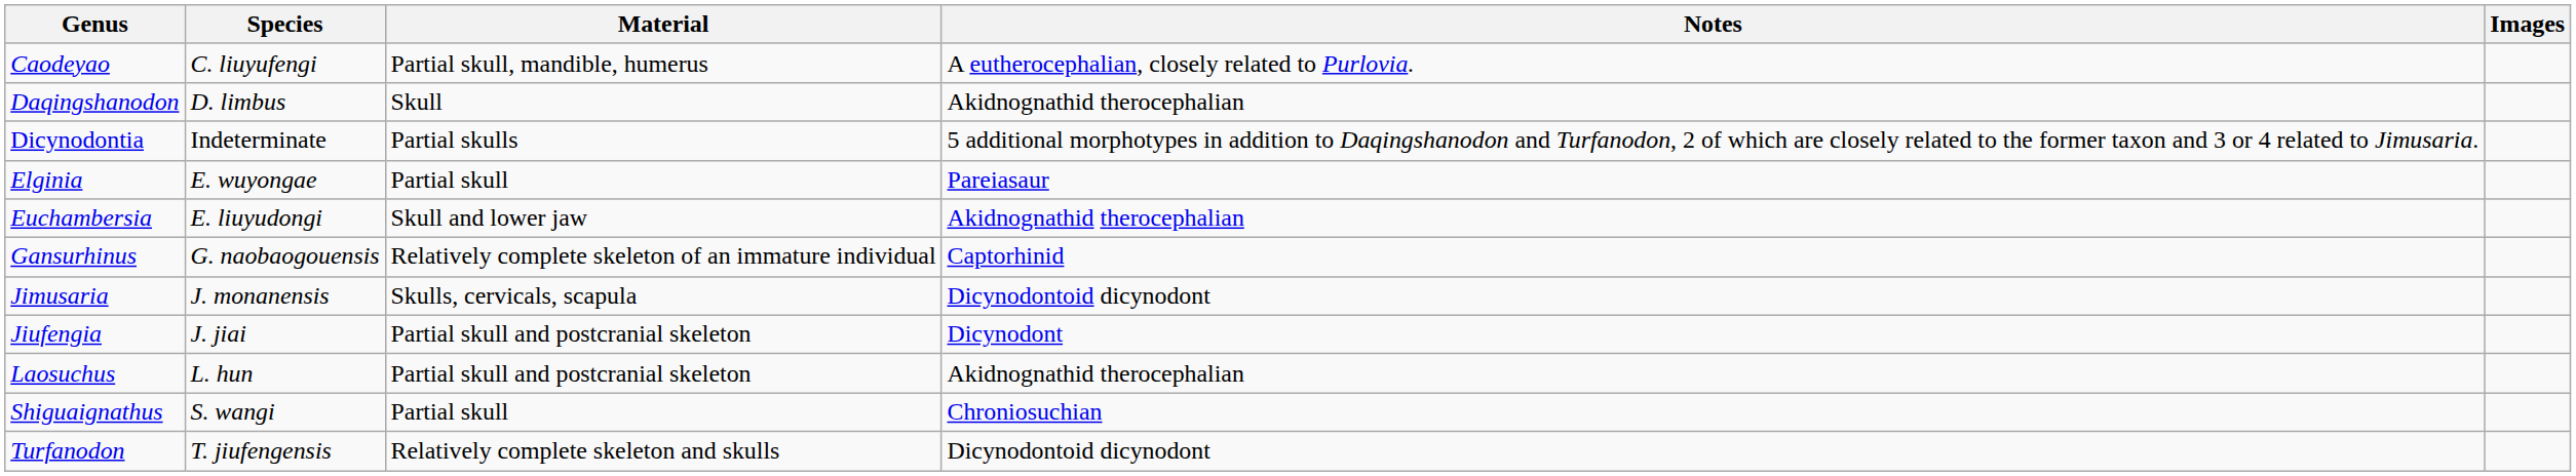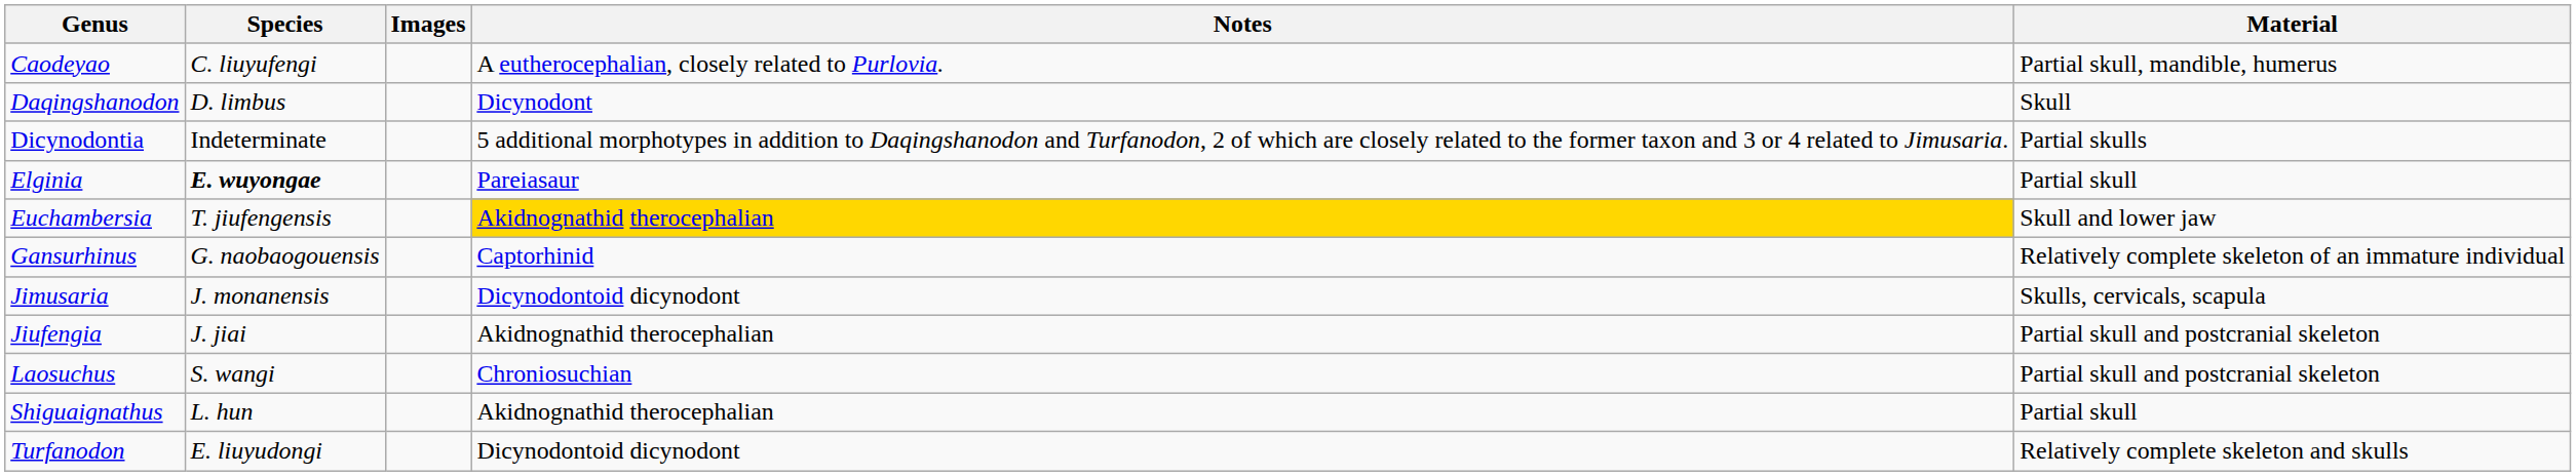 <table class="wikitable">
 <tr>
 <th>Genus</th>
 <th>Species</th>
+<th>Images</th>
+<th>Notes</th>
 <th>Material</th>
-<th>Notes</th>
-<th>Images</th>
 </tr>
 <tr>
 <td><em><a href='#'>Caodeyao</a></em> </td>
 <td><em>C. liuyufengi</em></td>
+<td></td>
+<td>A <a href='#'>eutherocephalian</a>, closely related to <em><a href='#'>Purlovia</a>.</em></td>
 <td>Partial skull, mandible, humerus</td>
-<td>A <a href='#'>eutherocephalian</a>, closely related to <em><a href='#'>Purlovia</a>.</em></td>
-<td></td>
 </tr>
 <tr>
 <td><em><a href='#'>Daqingshanodon</a></em></td>
 <td><em>D. limbus</em></td>
+<td></td>
+<td><a href='#'>Dicynodont</a></td>
 <td>Skull</td>
-<td>Akidnognathid therocephalian</td>
-<td></td>
 </tr>
 <tr>
 <td><a href='#'>Dicynodontia</a></td>
 <td>Indeterminate</td>
+<td></td>
+<td>5 additional morphotypes in addition to <em>Daqingshanodon</em> and <em>Turfanodon</em>, 2 of which are closely related to the former taxon and 3 or 4 related to <em>Jimusaria</em>.</td>
 <td>Partial skulls</td>
-<td>5 additional morphotypes in addition to <em>Daqingshanodon</em> and <em>Turfanodon</em>, 2 of which are closely related to the former taxon and 3 or 4 related to <em>Jimusaria</em>.</td>
-<td></td>
 </tr>
 <tr>
 <td><em><a href='#'>Elginia</a></em></td>
-<td><em>E. wuyongae</em></td>
+<td><strong><em>E. wuyongae</em></strong></td>
+<td></td>
+<td><a href='#'>Pareiasaur</a></td>
 <td>Partial skull</td>
-<td><a href='#'>Pareiasaur</a></td>
-<td></td>
 </tr>
 <tr>
 <td><em><a href='#'>Euchambersia</a></em></td>
-<td><em>E. liuyudongi</em></td>
+<td><em>T. jiufengensis</em></td>
+<td></td>
+<td style="background: gold;"><a href='#'>Akidnognathid</a> <a href='#'>therocephalian</a></td>
 <td>Skull and lower jaw</td>
-<td><a href='#'>Akidnognathid</a> <a href='#'>therocephalian</a></td>
-<td></td>
 </tr>
 <tr>
 <td><em><a href='#'>Gansurhinus</a></em></td>
 <td><em>G. naobaogouensis</em></td>
+<td></td>
+<td><a href='#'>Captorhinid</a></td>
 <td>Relatively complete skeleton of an immature individual</td>
-<td><a href='#'>Captorhinid</a></td>
-<td></td>
 </tr>
 <tr>
 <td><em><a href='#'>Jimusaria</a></em></td>
 <td><em>J. monanensis</em></td>
+<td></td>
+<td><a href='#'>Dicynodontoid</a> dicynodont</td>
 <td>Skulls, cervicals, scapula</td>
-<td><a href='#'>Dicynodontoid</a> dicynodont</td>
-<td></td>
 </tr>
 <tr>
 <td><em><a href='#'>Jiufengia</a></em></td>
 <td><em>J. jiai</em></td>
+<td></td>
+<td>Akidnognathid therocephalian</td>
 <td>Partial skull and postcranial skeleton</td>
-<td><a href='#'>Dicynodont</a></td>
-<td></td>
 </tr>
 <tr>
 <td><em><a href='#'>Laosuchus</a></em></td>
-<td><em>L. hun</em></td>
+<td><em>S. wangi</em></td>
+<td></td>
+<td><a href='#'>Chroniosuchian</a></td>
 <td>Partial skull and postcranial skeleton</td>
-<td>Akidnognathid therocephalian</td>
-<td></td>
 </tr>
 <tr>
 <td><em><a href='#'>Shiguaignathus</a></em></td>
-<td><em>S. wangi</em></td>
+<td><em>L. hun</em></td>
+<td></td>
+<td>Akidnognathid therocephalian</td>
 <td>Partial skull</td>
-<td><a href='#'>Chroniosuchian</a></td>
-<td></td>
 </tr>
 <tr>
 <td><em><a href='#'>Turfanodon</a></em></td>
-<td><em>T. jiufengensis</em></td>
+<td><em>E. liuyudongi</em></td>
+<td></td>
+<td>Dicynodontoid dicynodont</td>
 <td>Relatively complete skeleton and skulls</td>
-<td>Dicynodontoid dicynodont</td>
-<td></td>
 </tr>
 </table>
